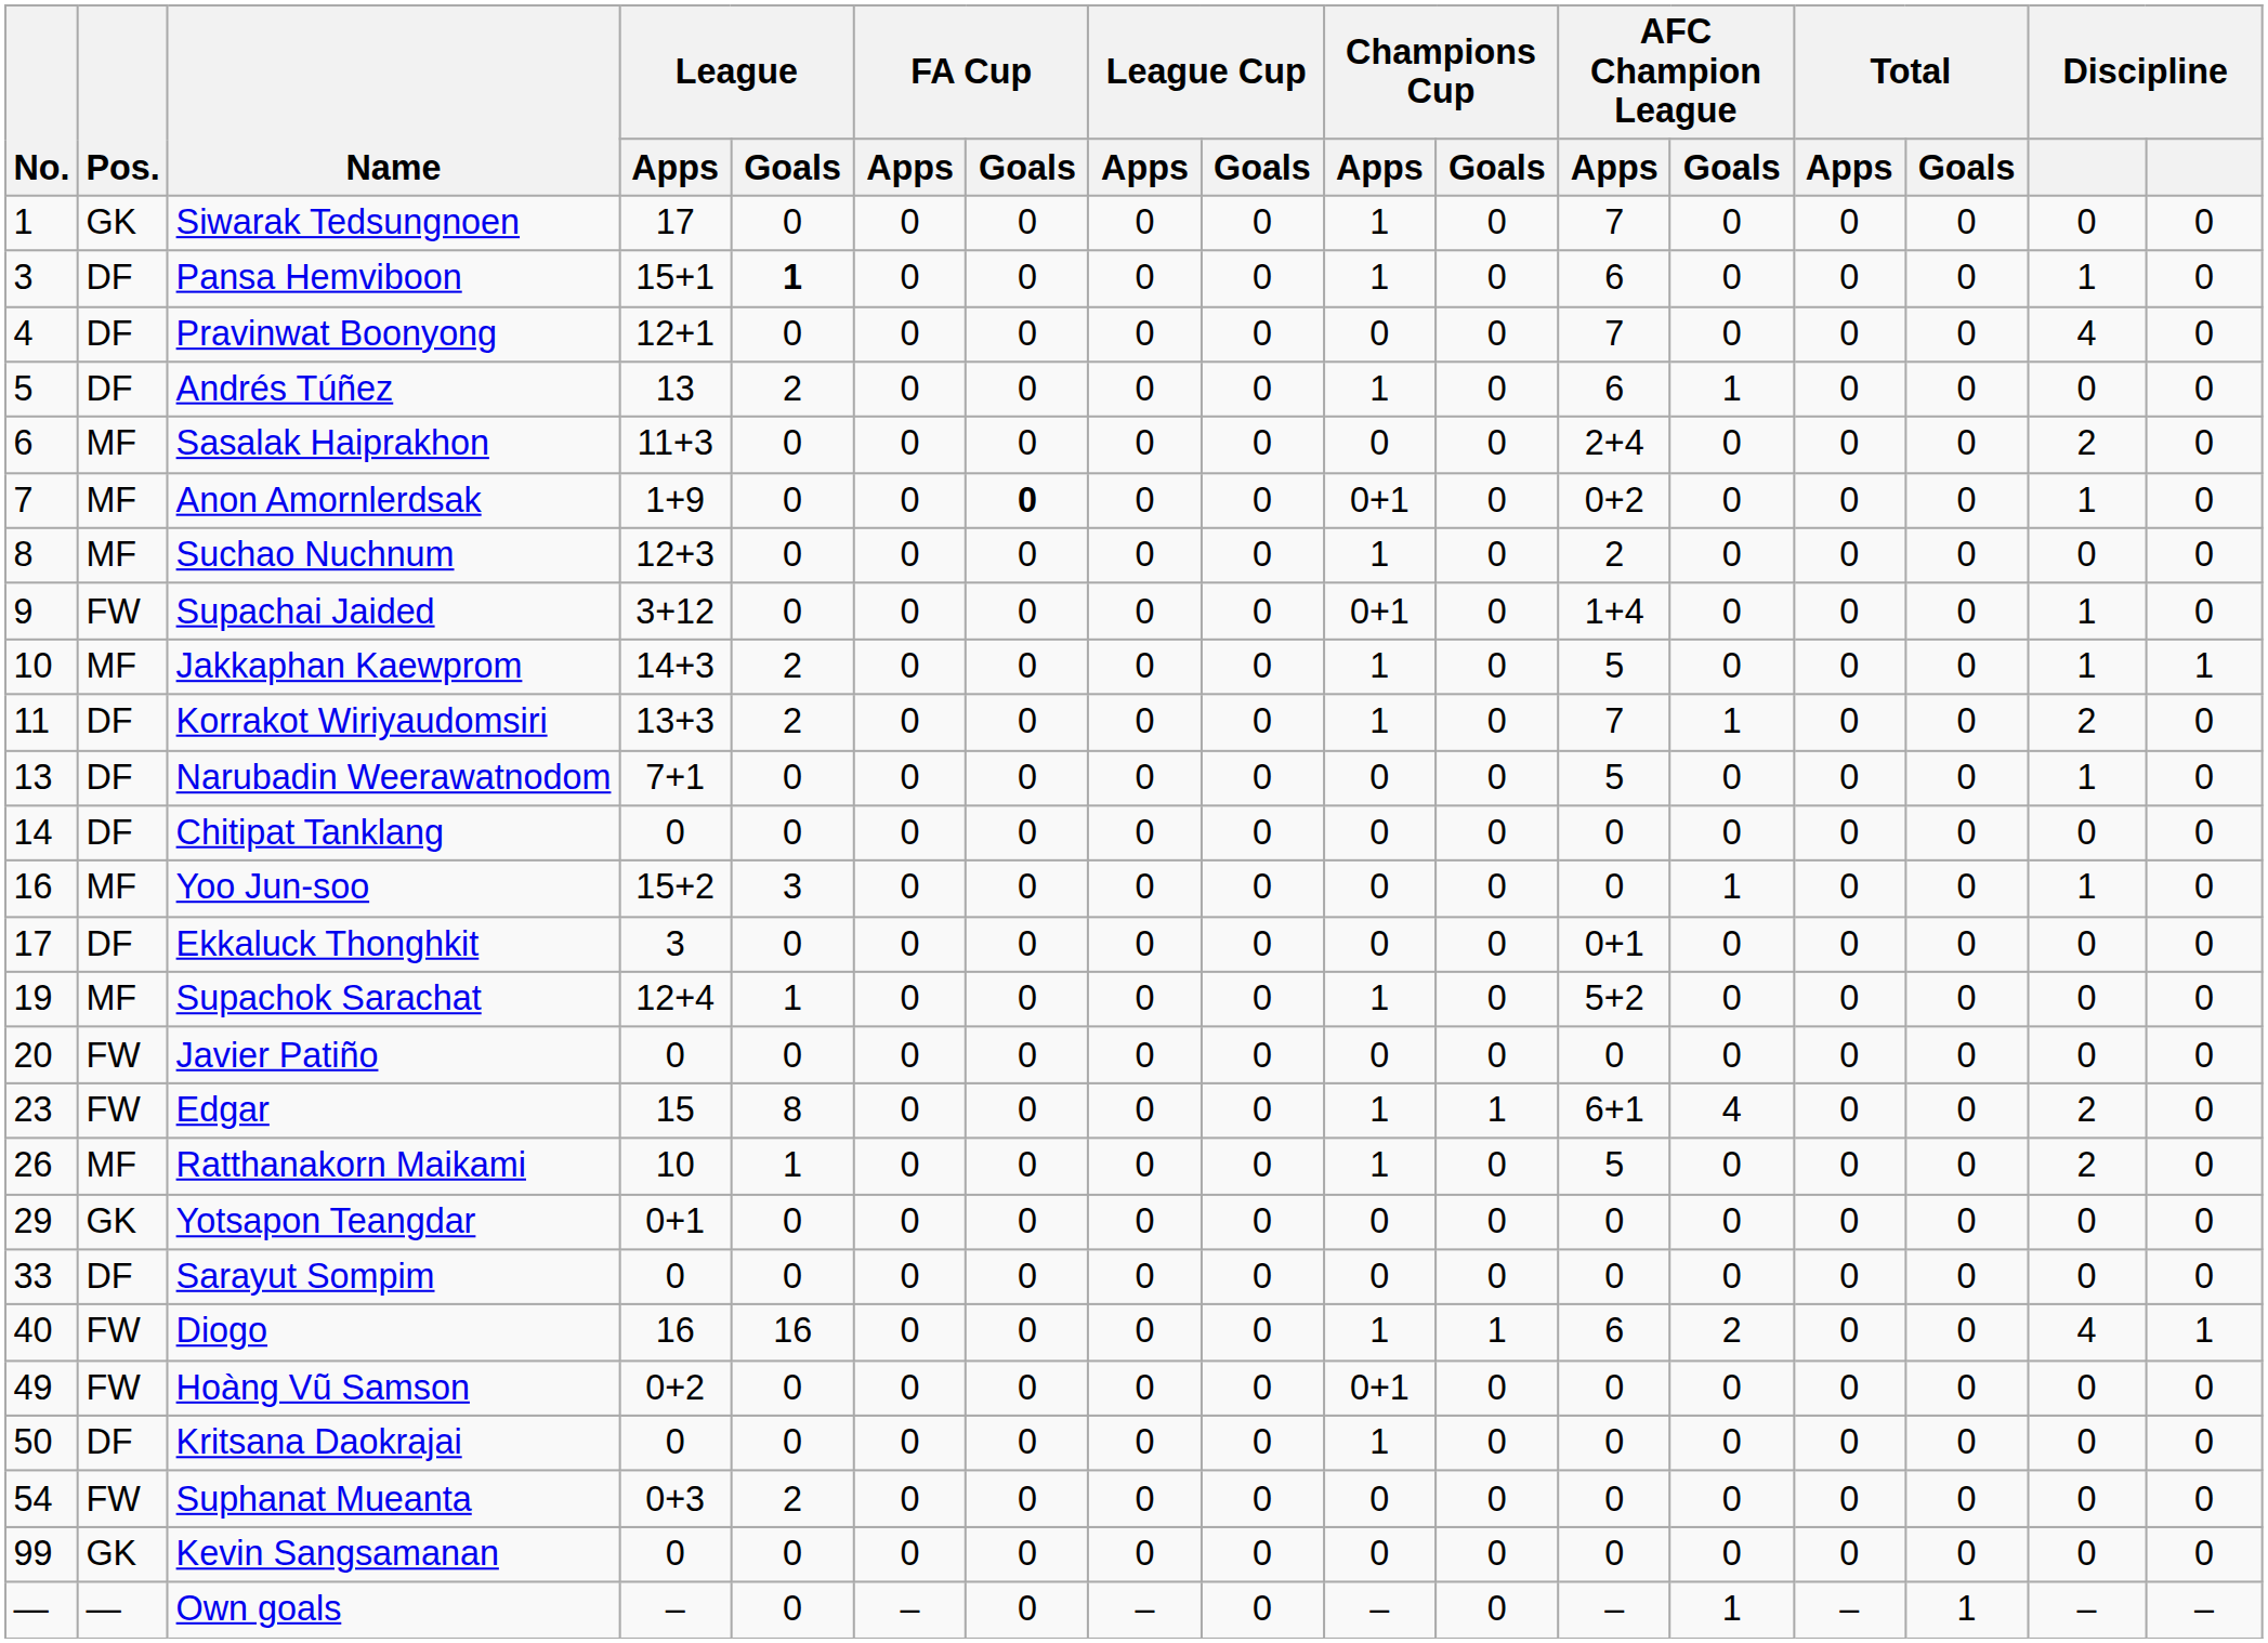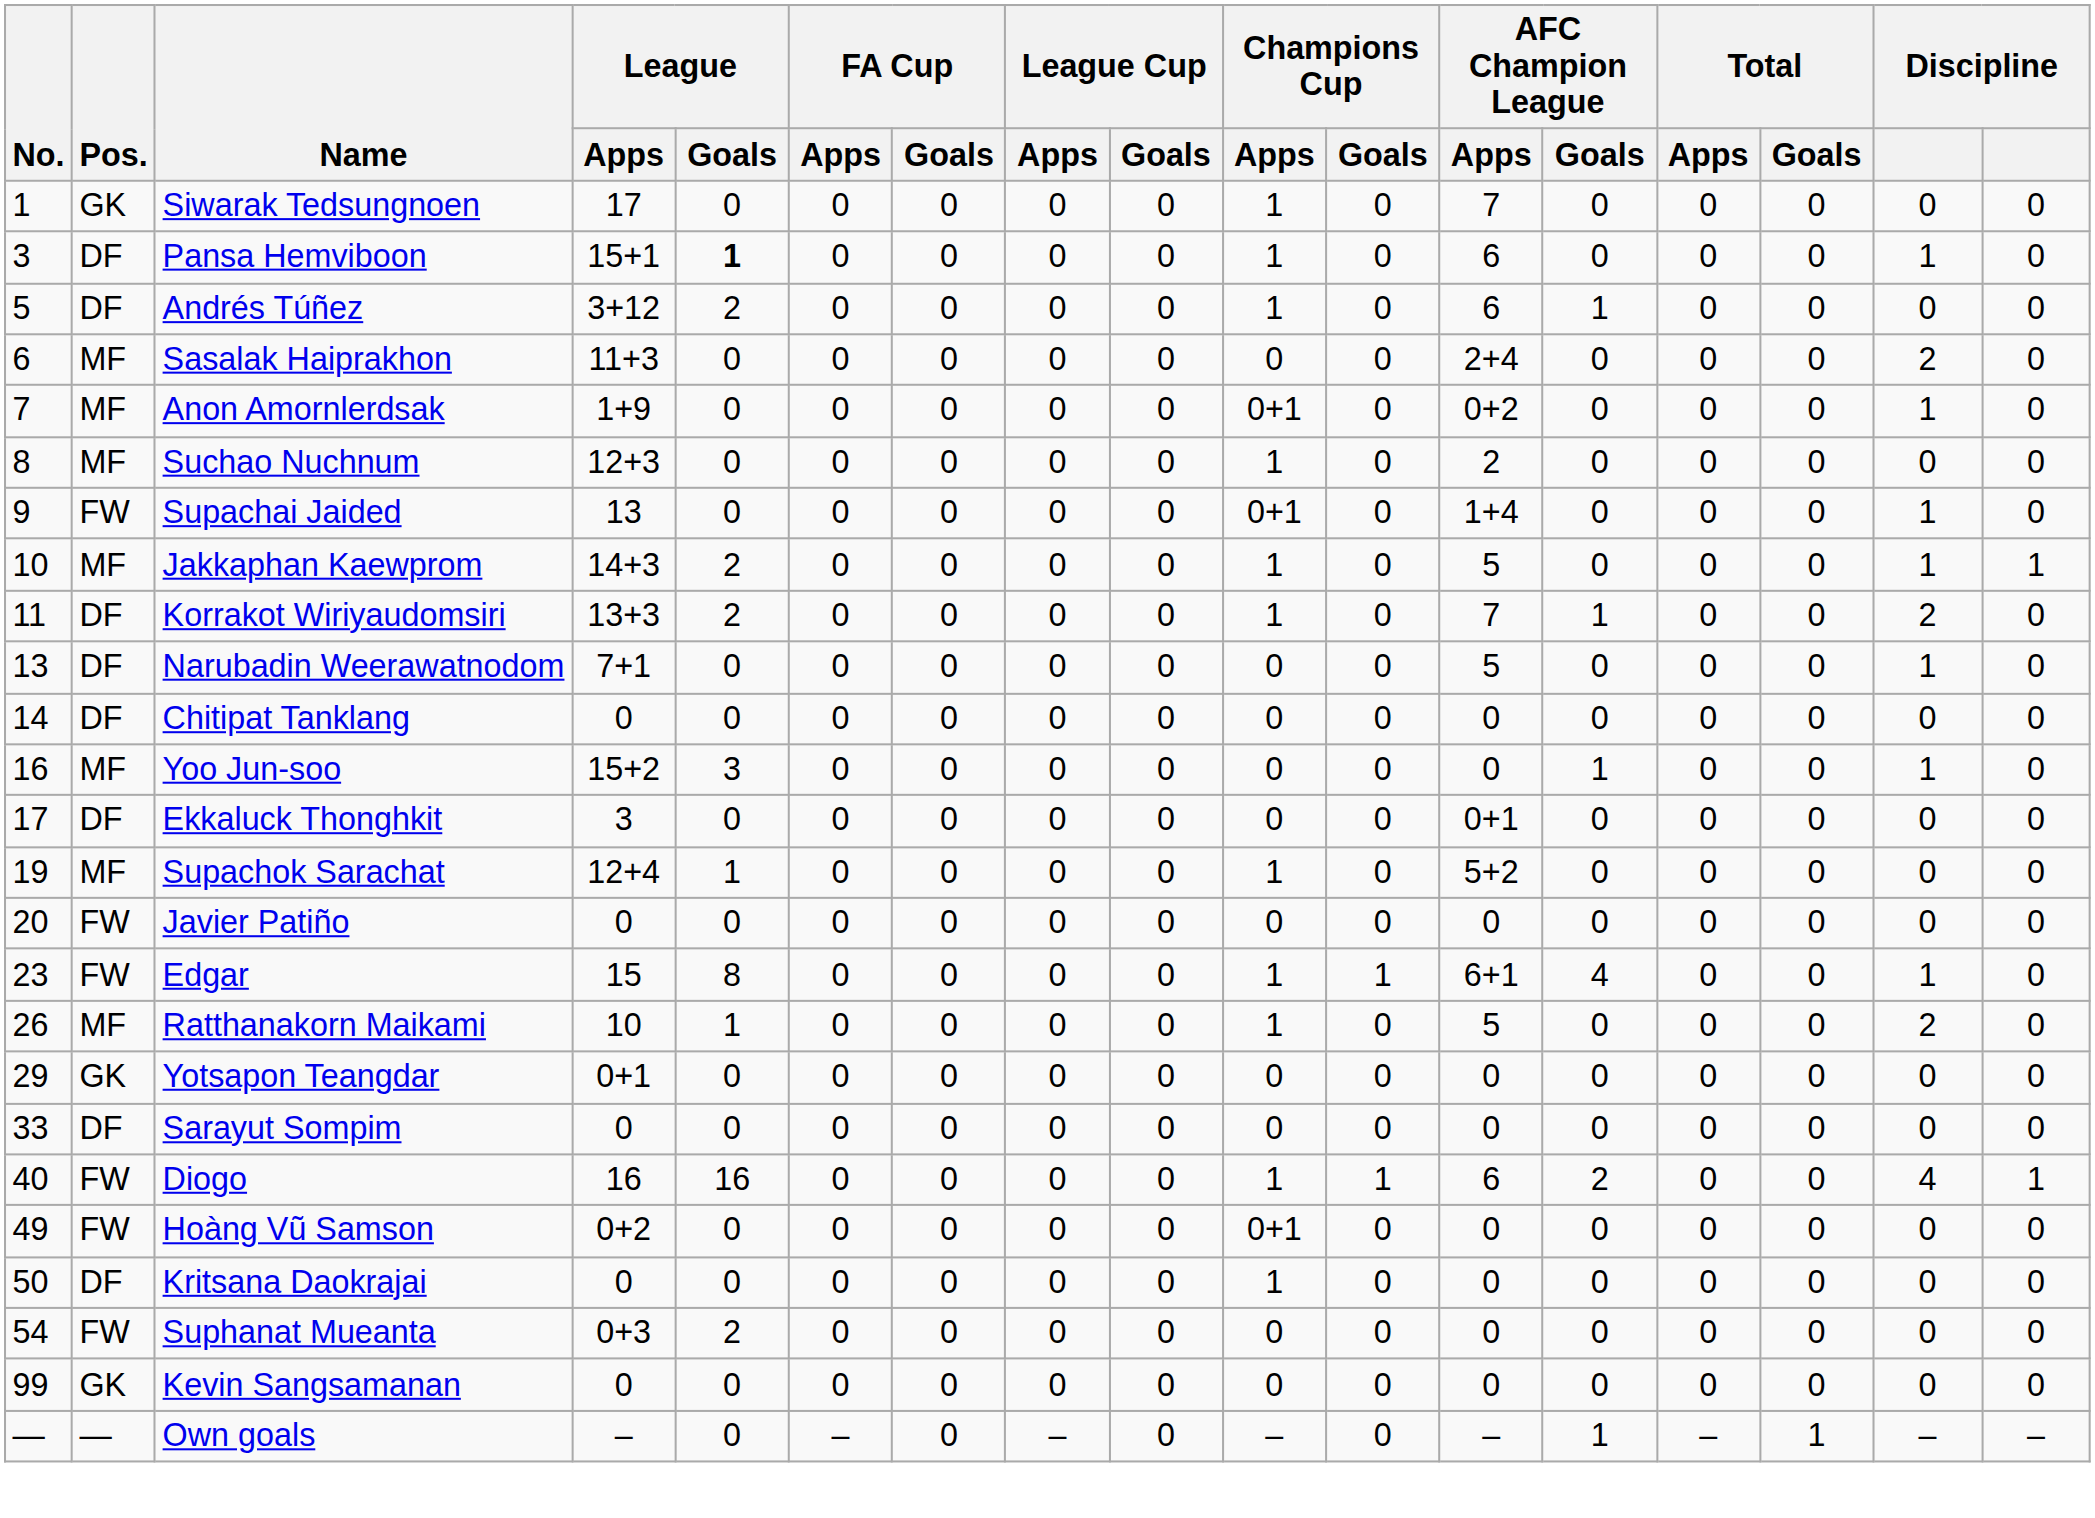 <table class="wikitable" style="text-align:center">
 <tr>
 <th rowspan="2" valign="bottom">No.</th>
 <th rowspan="2" valign="bottom">Pos.</th>
 <th rowspan="2" valign="bottom">Name</th>
 <th colspan="2" width="100">League</th>
 <th colspan="2" width="100">FA Cup</th>
 <th colspan="2" width="100">League Cup</th>
 <th colspan="2" width="100">Champions Cup</th>
 <th colspan="2" width="100">AFC Champion League</th>
 <th colspan="2" width="100">Total</th>
 <th colspan="2" width="100">Discipline</th>
 </tr>
 <tr>
 <th>Apps</th>
 <th>Goals</th>
 <th>Apps</th>
 <th>Goals</th>
 <th>Apps</th>
 <th>Goals</th>
 <th>Apps</th>
 <th>Goals</th>
 <th>Apps</th>
 <th>Goals</th>
 <th>Apps</th>
 <th>Goals</th>
 <th></th>
 <th></th>
 </tr>
 <tr>
 <td align=left>1</td>
 <td align=left>GK</td>
 <td align=left> <a href='#'>Siwarak Tedsungnoen</a></td>
 <td>17</td>
 <td>0</td>
 <td>0</td>
 <td>0</td>
 <td>0</td>
 <td>0</td>
 <td>1</td>
 <td>0</td>
 <td>7</td>
 <td>0</td>
 <td>0</td>
 <td>0</td>
 <td>0</td>
 <td 0>0</td>
 </tr>
 <tr>
 <td align=left>3</td>
 <td align=left>DF</td>
 <td align=left> <a href='#'>Pansa Hemviboon</a></td>
 <td>15+1</td>
 <td><strong>1</strong></td>
 <td>0</td>
 <td>0</td>
 <td>0</td>
 <td>0</td>
 <td>1</td>
 <td>0</td>
 <td>6</td>
 <td>0</td>
 <td>0</td>
 <td>0</td>
 <td>1</td>
 <td 0>0</td>
 </tr>
 <tr>
-<td align=left>4</td>
-<td align=left>DF</td>
-<td align=left> <a href='#'>Pravinwat Boonyong</a></td>
-<td>12+1</td>
-<td>0</td>
-<td>0</td>
-<td>0</td>
-<td>0</td>
-<td>0</td>
-<td>0</td>
-<td>0</td>
-<td>7</td>
-<td>0</td>
-<td>0</td>
-<td>0</td>
-<td>4</td>
-<td 0>0</td>
-</tr>
-<tr>
 <td align=left>5</td>
 <td align=left>DF</td>
 <td align=left> <a href='#'>Andrés Túñez</a></td>
-<td>13</td>
+<td>3+12</td>
 <td>2</td>
 <td>0</td>
 <td>0</td>
 <td>0</td>
 <td>0</td>
 <td>1</td>
 <td>0</td>
 <td>6</td>
 <td>1</td>
 <td>0</td>
 <td>0</td>
 <td>0</td>
 <td 0>0</td>
 </tr>
 <tr>
 <td align=left>6</td>
 <td align=left>MF</td>
 <td align=left> <a href='#'>Sasalak Haiprakhon</a></td>
 <td>11+3</td>
 <td>0</td>
 <td>0</td>
 <td>0</td>
 <td>0</td>
 <td>0</td>
 <td>0</td>
 <td>0</td>
 <td>2+4</td>
 <td>0</td>
 <td>0</td>
 <td>0</td>
 <td>2</td>
 <td 0>0</td>
 </tr>
 <tr>
 <td align=left>7</td>
 <td align=left>MF</td>
 <td align=left> <a href='#'>Anon Amornlerdsak</a></td>
 <td>1+9</td>
 <td>0</td>
 <td>0</td>
-<td><strong>0</strong></td>
+<td>0</td>
 <td>0</td>
 <td>0</td>
 <td>0+1</td>
 <td>0</td>
 <td>0+2</td>
 <td>0</td>
 <td>0</td>
 <td>0</td>
 <td>1</td>
 <td 0>0</td>
 </tr>
 <tr>
 <td align=left>8</td>
 <td align=left>MF</td>
 <td align=left> <a href='#'>Suchao Nuchnum</a></td>
 <td>12+3</td>
 <td>0</td>
 <td>0</td>
 <td>0</td>
 <td>0</td>
 <td>0</td>
 <td>1</td>
 <td>0</td>
 <td>2</td>
 <td>0</td>
 <td>0</td>
 <td>0</td>
 <td>0</td>
 <td 0>0</td>
 </tr>
 <tr>
 <td align=left>9</td>
 <td align=left>FW</td>
 <td align=left> <a href='#'>Supachai Jaided</a></td>
-<td>3+12</td>
+<td>13</td>
 <td>0</td>
 <td>0</td>
 <td>0</td>
 <td>0</td>
 <td>0</td>
 <td>0+1</td>
 <td>0</td>
 <td>1+4</td>
 <td>0</td>
 <td>0</td>
 <td>0</td>
 <td>1</td>
 <td 0>0</td>
 </tr>
 <tr>
 <td align=left>10</td>
 <td align=left>MF</td>
 <td align=left> <a href='#'>Jakkaphan Kaewprom</a></td>
 <td>14+3</td>
 <td>2</td>
 <td>0</td>
 <td>0</td>
 <td>0</td>
 <td>0</td>
 <td>1</td>
 <td>0</td>
 <td>5</td>
 <td>0</td>
 <td>0</td>
 <td>0</td>
 <td>1</td>
 <td 0>1</td>
 </tr>
 <tr>
 <td align=left>11</td>
 <td align=left>DF</td>
 <td align=left> <a href='#'>Korrakot Wiriyaudomsiri</a></td>
 <td>13+3</td>
 <td>2</td>
 <td>0</td>
 <td>0</td>
 <td>0</td>
 <td>0</td>
 <td>1</td>
 <td>0</td>
 <td>7</td>
 <td>1</td>
 <td>0</td>
 <td>0</td>
 <td>2</td>
 <td 0>0</td>
 </tr>
 <tr>
 <td align=left>13</td>
 <td align=left>DF</td>
 <td align=left> <a href='#'>Narubadin Weerawatnodom</a></td>
 <td>7+1</td>
 <td>0</td>
 <td>0</td>
 <td>0</td>
 <td>0</td>
 <td>0</td>
 <td>0</td>
 <td>0</td>
 <td>5</td>
 <td>0</td>
 <td>0</td>
 <td>0</td>
 <td>1</td>
 <td 0>0</td>
 </tr>
 <tr>
 <td align=left>14</td>
 <td align=left>DF</td>
 <td align=left> <a href='#'>Chitipat Tanklang</a></td>
 <td>0</td>
 <td>0</td>
 <td>0</td>
 <td>0</td>
 <td>0</td>
 <td>0</td>
 <td>0</td>
 <td>0</td>
 <td>0</td>
 <td>0</td>
 <td>0</td>
 <td>0</td>
 <td>0</td>
 <td 0>0</td>
 </tr>
 <tr>
 <td align=left>16</td>
 <td align=left>MF</td>
 <td align=left> <a href='#'>Yoo Jun-soo</a></td>
 <td>15+2</td>
 <td>3</td>
 <td>0</td>
 <td>0</td>
 <td>0</td>
 <td>0</td>
 <td>0</td>
 <td>0</td>
 <td>0</td>
 <td>1</td>
 <td>0</td>
 <td>0</td>
 <td>1</td>
 <td 0>0</td>
 </tr>
 <tr>
 <td align=left>17</td>
 <td align=left>DF</td>
 <td align=left> <a href='#'>Ekkaluck Thonghkit</a></td>
 <td>3</td>
 <td>0</td>
 <td>0</td>
 <td>0</td>
 <td>0</td>
 <td>0</td>
 <td>0</td>
 <td>0</td>
 <td>0+1</td>
 <td>0</td>
 <td>0</td>
 <td>0</td>
 <td>0</td>
 <td 0>0</td>
 </tr>
 <tr>
 <td align=left>19</td>
 <td align=left>MF</td>
 <td align=left> <a href='#'>Supachok Sarachat</a></td>
 <td>12+4</td>
 <td>1</td>
 <td>0</td>
 <td>0</td>
 <td>0</td>
 <td>0</td>
 <td>1</td>
 <td>0</td>
 <td>5+2</td>
 <td>0</td>
 <td>0</td>
 <td>0</td>
 <td>0</td>
 <td 0>0</td>
 </tr>
 <tr>
 <td align=left>20</td>
 <td align=left>FW</td>
 <td align=left> <a href='#'>Javier Patiño</a></td>
 <td>0</td>
 <td>0</td>
 <td>0</td>
 <td>0</td>
 <td>0</td>
 <td>0</td>
 <td>0</td>
 <td>0</td>
 <td>0</td>
 <td>0</td>
 <td>0</td>
 <td>0</td>
 <td>0</td>
 <td 0>0</td>
 </tr>
 <tr>
 <td align=left>23</td>
 <td align=left>FW</td>
 <td align=left> <a href='#'>Edgar</a></td>
 <td>15</td>
 <td>8</td>
 <td>0</td>
 <td>0</td>
 <td>0</td>
 <td>0</td>
 <td>1</td>
 <td>1</td>
 <td>6+1</td>
 <td>4</td>
 <td>0</td>
 <td>0</td>
-<td>2</td>
+<td>1</td>
 <td 0>0</td>
 </tr>
 <tr>
 <td align=left>26</td>
 <td align=left>MF</td>
 <td align=left> <a href='#'>Ratthanakorn Maikami</a></td>
 <td>10</td>
 <td>1</td>
 <td>0</td>
 <td>0</td>
 <td>0</td>
 <td>0</td>
 <td>1</td>
 <td>0</td>
 <td>5</td>
 <td>0</td>
 <td>0</td>
 <td>0</td>
 <td>2</td>
 <td 0>0</td>
 </tr>
 <tr>
 <td align=left>29</td>
 <td align=left>GK</td>
 <td align=left> <a href='#'>Yotsapon Teangdar</a></td>
 <td>0+1</td>
 <td>0</td>
 <td>0</td>
 <td>0</td>
 <td>0</td>
 <td>0</td>
 <td>0</td>
 <td>0</td>
 <td>0</td>
 <td>0</td>
 <td>0</td>
 <td>0</td>
 <td>0</td>
 <td 0>0</td>
 </tr>
 <tr>
 <td align=left>33</td>
 <td align=left>DF</td>
 <td align=left> <a href='#'>Sarayut Sompim</a></td>
 <td>0</td>
 <td>0</td>
 <td>0</td>
 <td>0</td>
 <td>0</td>
 <td>0</td>
 <td>0</td>
 <td>0</td>
 <td>0</td>
 <td>0</td>
 <td>0</td>
 <td>0</td>
 <td>0</td>
 <td 0>0</td>
 </tr>
 <tr>
 <td align=left>40</td>
 <td align=left>FW</td>
 <td align=left> <a href='#'>Diogo</a></td>
 <td>16</td>
 <td>16</td>
 <td>0</td>
 <td>0</td>
 <td>0</td>
 <td>0</td>
 <td>1</td>
 <td>1</td>
 <td>6</td>
 <td>2</td>
 <td>0</td>
 <td>0</td>
 <td>4</td>
 <td 0>1</td>
 </tr>
 <tr>
 <td align=left>49</td>
 <td align=left>FW</td>
 <td align=left> <a href='#'>Hoàng Vũ Samson</a></td>
 <td>0+2</td>
 <td>0</td>
 <td>0</td>
 <td>0</td>
 <td>0</td>
 <td>0</td>
 <td>0+1</td>
 <td>0</td>
 <td>0</td>
 <td>0</td>
 <td>0</td>
 <td>0</td>
 <td>0</td>
 <td 0>0</td>
 </tr>
 <tr>
 <td align=left>50</td>
 <td align=left>DF</td>
 <td align=left> <a href='#'>Kritsana Daokrajai</a></td>
 <td>0</td>
 <td>0</td>
 <td>0</td>
 <td>0</td>
 <td>0</td>
 <td>0</td>
 <td>1</td>
 <td>0</td>
 <td>0</td>
 <td>0</td>
 <td>0</td>
 <td>0</td>
 <td>0</td>
 <td 0>0</td>
 </tr>
 <tr>
 <td align=left>54</td>
 <td align=left>FW</td>
 <td align=left> <a href='#'>Suphanat Mueanta</a></td>
 <td>0+3</td>
 <td>2</td>
 <td>0</td>
 <td>0</td>
 <td>0</td>
 <td>0</td>
 <td>0</td>
 <td>0</td>
 <td>0</td>
 <td>0</td>
 <td>0</td>
 <td>0</td>
 <td>0</td>
 <td 0>0</td>
 </tr>
 <tr>
 <td align=left>99</td>
 <td align=left>GK</td>
 <td align=left> <a href='#'>Kevin Sangsamanan</a></td>
 <td>0</td>
 <td>0</td>
 <td>0</td>
 <td>0</td>
 <td>0</td>
 <td>0</td>
 <td>0</td>
 <td>0</td>
 <td>0</td>
 <td>0</td>
 <td>0</td>
 <td>0</td>
 <td>0</td>
 <td 0>0</td>
 </tr>
 <tr>
 <td align=left>—</td>
 <td align=left>—</td>
 <td align=left><a href='#'>Own goals</a></td>
 <td>–</td>
 <td>0</td>
 <td>–</td>
 <td>0</td>
 <td>–</td>
 <td>0</td>
 <td>–</td>
 <td>0</td>
 <td>–</td>
 <td>1</td>
 <td>–</td>
 <td>1</td>
 <td>–</td>
 <td>–</td>
 </tr>
 </table>
